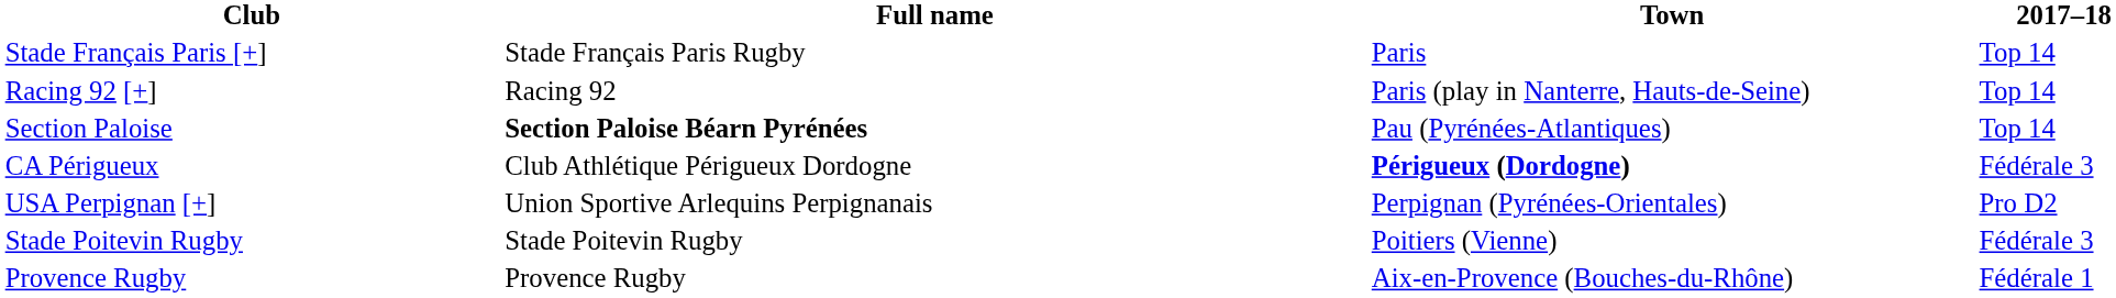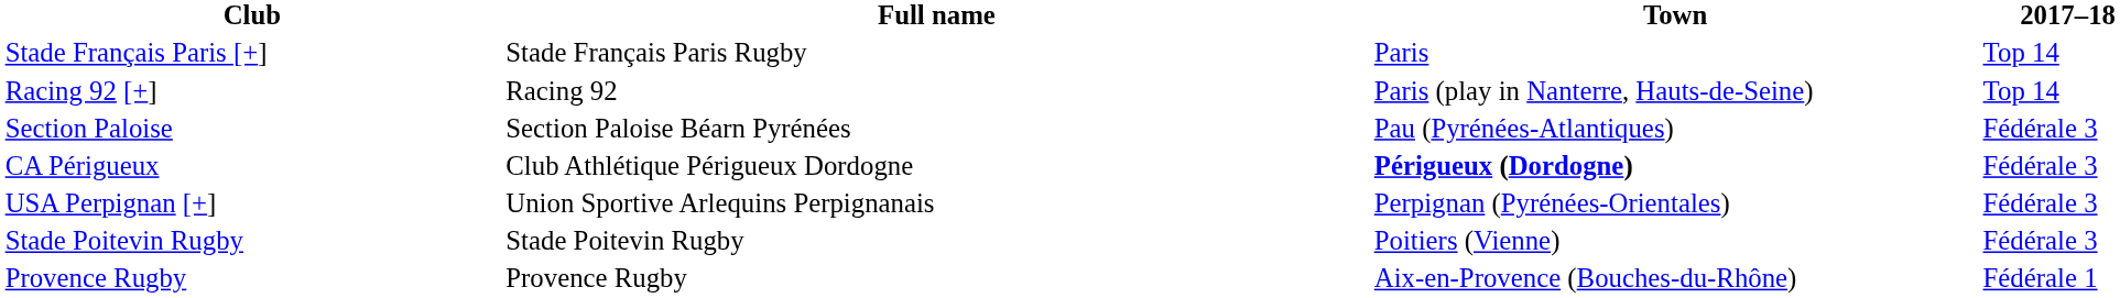 <table style="width:100%;">
 <tr>
 <th style="width:23%;">Club</th>
 <th style="width:40%;">Full name</th>
 <th style="width:28%;">Town</th>
 <th style="width:8%;">2017–18</th>
 </tr>
 <tr>
 <td><a href='#'>Stade Français Paris </a> <a href='#'>[+</a>]</td>
 <td>Stade Français Paris Rugby</td>
 <td><a href='#'>Paris</a></td>
 <td><a href='#'>Top 14</a></td>
 </tr>
 <tr>
 <td><a href='#'>Racing 92</a> <a href='#'>[+</a>]</td>
 <td>Racing 92</td>
 <td><a href='#'>Paris</a> (play in <a href='#'>Nanterre</a>, <a href='#'>Hauts-de-Seine</a>)</td>
 <td><a href='#'>Top 14</a></td>
 </tr>
 <tr>
 <td><a href='#'>Section Paloise</a></td>
-<td><strong>Section Paloise Béarn Pyrénées</strong></td>
+<td>Section Paloise Béarn Pyrénées</td>
 <td><a href='#'>Pau</a> (<a href='#'>Pyrénées-Atlantiques</a>)</td>
-<td><a href='#'>Top 14</a></td>
+<td><a href='#'>Fédérale 3</a></td>
 </tr>
 <tr>
 <td><a href='#'>CA Périgueux</a></td>
 <td>Club Athlétique Périgueux Dordogne</td>
 <td><strong><a href='#'>Périgueux</a> (<a href='#'>Dordogne</a>)</strong></td>
 <td><a href='#'>Fédérale 3</a></td>
 </tr>
 <tr>
 <td><a href='#'>USA Perpignan</a> <a href='#'>[+</a>]</td>
 <td>Union Sportive Arlequins Perpignanais</td>
 <td><a href='#'>Perpignan</a> (<a href='#'>Pyrénées-Orientales</a>)</td>
-<td><a href='#'>Pro D2</a></td>
+<td><a href='#'>Fédérale 3</a></td>
 </tr>
 <tr>
 <td><a href='#'>Stade Poitevin Rugby</a></td>
 <td>Stade Poitevin Rugby</td>
 <td><a href='#'>Poitiers</a> (<a href='#'>Vienne</a>)</td>
 <td><a href='#'>Fédérale 3</a></td>
 </tr>
 <tr>
 <td><a href='#'>Provence Rugby</a></td>
 <td>Provence Rugby</td>
 <td><a href='#'>Aix-en-Provence</a> (<a href='#'>Bouches-du-Rhône</a>)</td>
 <td><a href='#'>Fédérale 1</a></td>
 </tr>
 </table>
